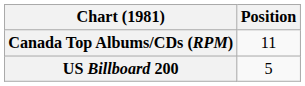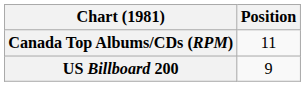 <table class="wikitable plainrowheaders" style="text-align:center">
 <tr>
 <th scope="col">Chart (1981)</th>
 <th scope="col">Position</th>
 </tr>
 <tr>
 <th scope="row">Canada Top Albums/CDs (<em>RPM</em>)</th>
 <td>11</td>
 </tr>
 <tr>
 <th scope="row">US <em>Billboard</em> 200</th>
-<td>5</td>
+<td>9</td>
 </tr>
 </table>
